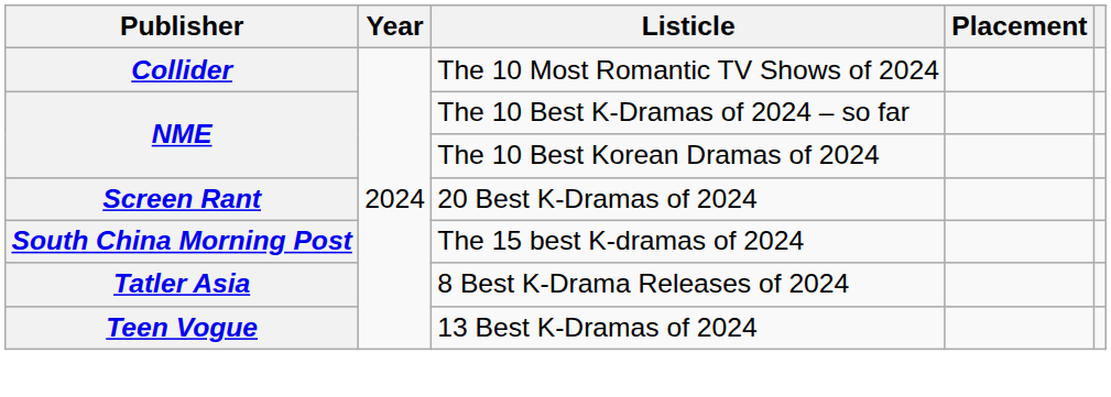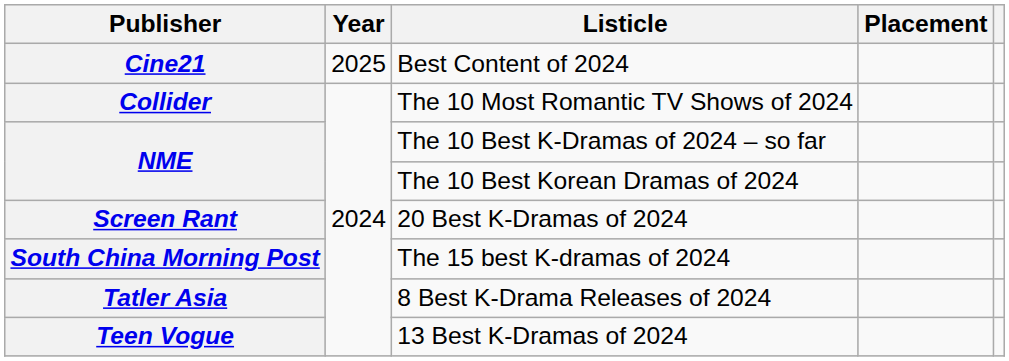 <table class="wikitable plainrowheaders sortable" style="text-align:center">
 <tr>
 <th scope="col">Publisher</th>
 <th scope="col">Year</th>
 <th scope="col">Listicle</th>
 <th scope="col">Placement</th>
 <th scope="col" class="unsortable"></th>
+</tr>
+<tr>
+<th scope="row"><em><a href='#'>Cine21</a></em></th>
+<td>2025</td>
+<td style="text-align:left">Best Content of 2024</td>
+<td></td>
+<td></td>
 </tr>
 <tr>
 <th scope="row"><em><a href='#'>Collider</a></em></th>
 <td rowspan="7">2024</td>
 <td style="text-align:left">The 10 Most Romantic TV Shows of 2024</td>
 <td></td>
 <td></td>
 </tr>
 <tr>
 <th scope="row" rowspan="2"><em><a href='#'>NME</a></em></th>
 <td style="text-align:left">The 10 Best K-Dramas of 2024 – so far</td>
 <td></td>
 <td></td>
 </tr>
 <tr>
 <td style="text-align:left">The 10 Best Korean Dramas of 2024</td>
 <td></td>
 <td></td>
 </tr>
 <tr>
 <th scope="row"><em><a href='#'>Screen Rant</a></em></th>
 <td style="text-align:left">20 Best K-Dramas of 2024</td>
 <td></td>
 <td></td>
 </tr>
 <tr>
 <th scope="row"><em><a href='#'>South China Morning Post</a></em></th>
 <td style="text-align:left">The 15 best K-dramas of 2024</td>
 <td></td>
 <td></td>
 </tr>
 <tr>
 <th scope="row"><em><a href='#'>Tatler Asia</a></em></th>
 <td style="text-align:left">8 Best K-Drama Releases of 2024</td>
 <td></td>
 <td></td>
 </tr>
 <tr>
 <th scope="row"><em><a href='#'>Teen Vogue</a></em></th>
 <td style="text-align:left">13 Best K-Dramas of 2024</td>
 <td></td>
 <td></td>
 </tr>
 </table>
